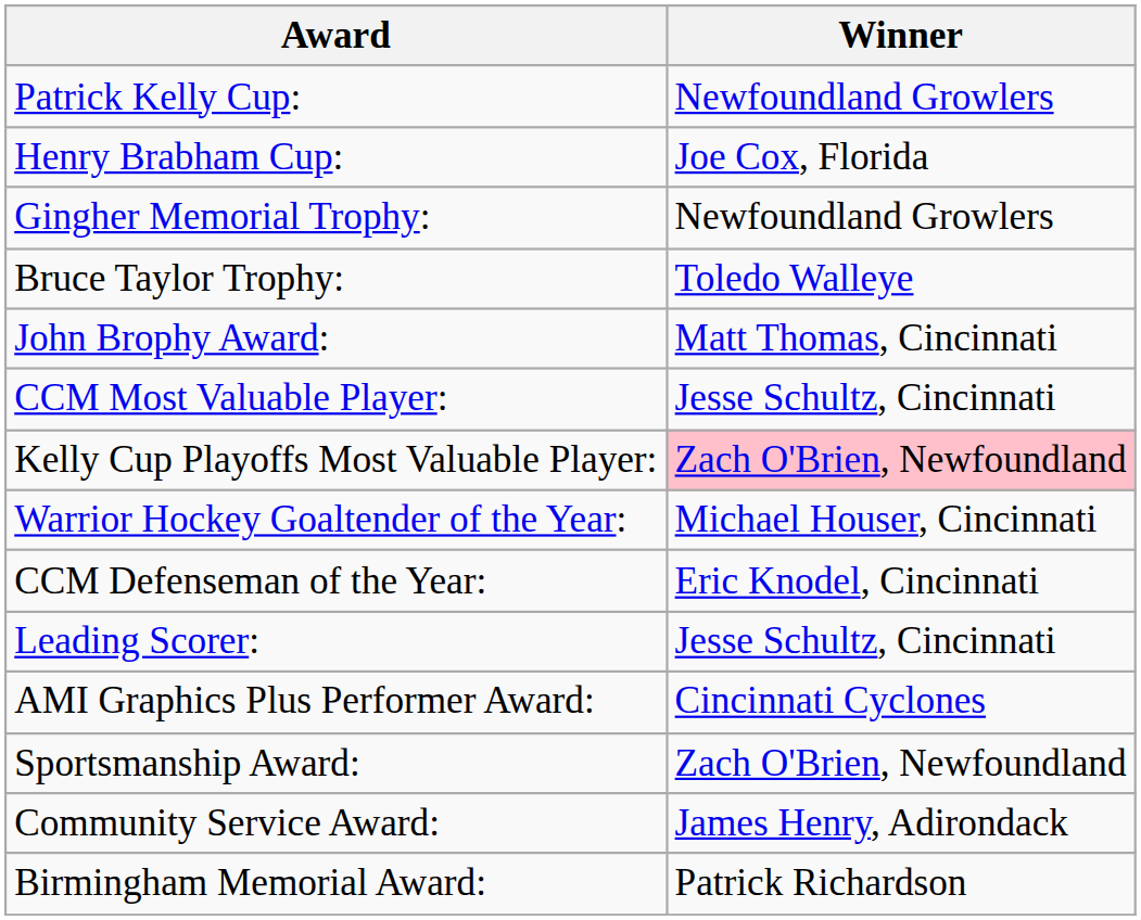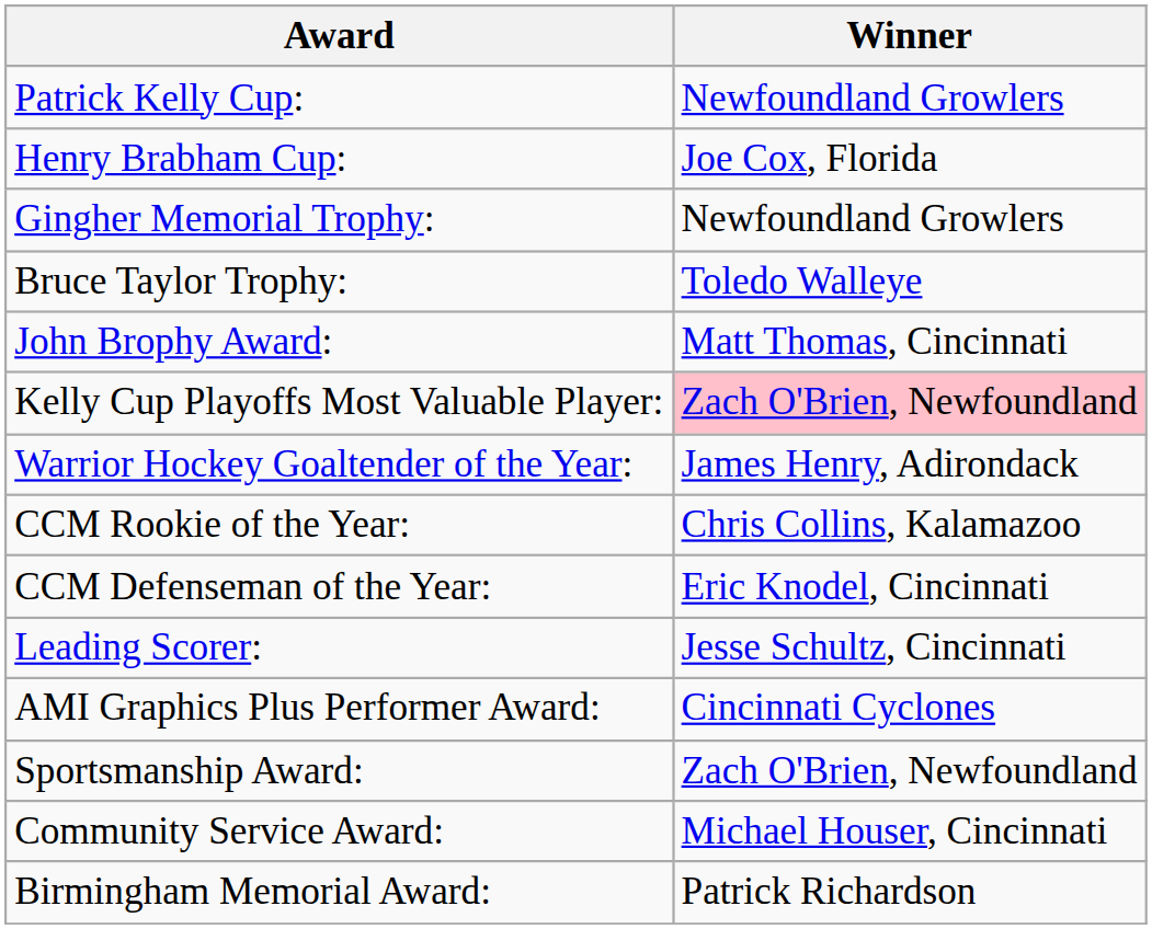 <table class="wikitable">
 <tr>
 <th>Award</th>
 <th>Winner</th>
 </tr>
 <tr>
 <td><a href='#'>Patrick Kelly Cup</a>:</td>
 <td><a href='#'>Newfoundland Growlers</a></td>
 </tr>
 <tr>
 <td><a href='#'>Henry Brabham Cup</a>:</td>
 <td><a href='#'>Joe Cox</a>, Florida</td>
 </tr>
 <tr>
 <td><a href='#'>Gingher Memorial Trophy</a>:</td>
 <td>Newfoundland Growlers</td>
 </tr>
 <tr>
 <td>Bruce Taylor Trophy:</td>
 <td><a href='#'>Toledo Walleye</a></td>
 </tr>
 <tr>
 <td><a href='#'>John Brophy Award</a>:</td>
 <td><a href='#'>Matt Thomas</a>, Cincinnati</td>
 </tr>
 <tr>
-<td><a href='#'>CCM Most Valuable Player</a>:</td>
-<td><a href='#'>Jesse Schultz</a>, Cincinnati</td>
-</tr>
-<tr>
 <td>Kelly Cup Playoffs Most Valuable Player:</td>
 <td style="background: pink;"><a href='#'>Zach O'Brien</a>, Newfoundland</td>
 </tr>
 <tr>
 <td><a href='#'>Warrior Hockey Goaltender of the Year</a>:</td>
-<td><a href='#'>Michael Houser</a>, Cincinnati</td>
+<td><a href='#'>James Henry</a>, Adirondack</td>
+</tr>
+<tr>
+<td>CCM Rookie of the Year:</td>
+<td><a href='#'>Chris Collins</a>, Kalamazoo</td>
 </tr>
 <tr>
 <td>CCM Defenseman of the Year:</td>
 <td><a href='#'>Eric Knodel</a>, Cincinnati</td>
 </tr>
 <tr>
 <td><a href='#'>Leading Scorer</a>:</td>
 <td><a href='#'>Jesse Schultz</a>, Cincinnati</td>
 </tr>
 <tr>
 <td>AMI Graphics Plus Performer Award:</td>
 <td><a href='#'>Cincinnati Cyclones</a></td>
 </tr>
 <tr>
 <td>Sportsmanship Award:</td>
 <td><a href='#'>Zach O'Brien</a>, Newfoundland</td>
 </tr>
 <tr>
 <td>Community Service Award:</td>
-<td><a href='#'>James Henry</a>, Adirondack</td>
+<td><a href='#'>Michael Houser</a>, Cincinnati</td>
 </tr>
 <tr>
 <td>Birmingham Memorial Award:</td>
 <td>Patrick Richardson</td>
 </tr>
 </table>
